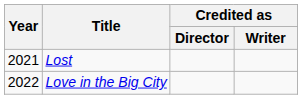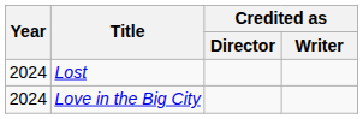 <table class="wikitable sortable">
 <tr>
 <th rowspan="2">Year</th>
 <th rowspan="2">Title</th>
 <th colspan="2">Credited as</th>
 </tr>
 <tr>
 <th width="65">Director</th>
 <th width="65">Writer</th>
 </tr>
 <tr>
-<td>2021</td>
+<td>2024</td>
 <td><em><a href='#'>Lost</a></em></td>
 <td></td>
 <td></td>
 </tr>
 <tr>
-<td>2022</td>
+<td>2024</td>
 <td><em><a href='#'>Love in the Big City</a></em></td>
 <td></td>
 <td></td>
 </tr>
 </table>
